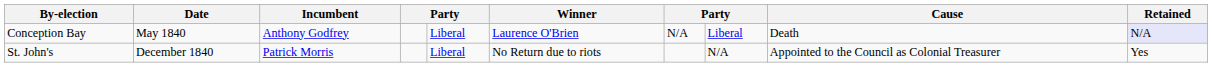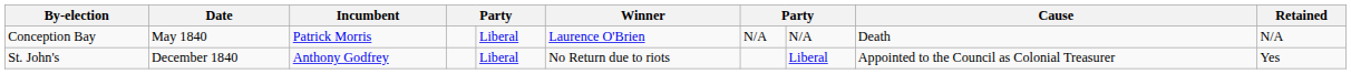 <table class=wikitable style="width:100%">
 <tr>
 <th>By-election</th>
 <th>Date</th>
 <th>Incumbent</th>
 <th colspan=2>Party</th>
 <th>Winner</th>
 <th colspan=2>Party</th>
 <th>Cause</th>
 <th>Retained</th>
 </tr>
 <tr>
 <td>Conception Bay</td>
 <td>May 1840</td>
-<td><a href='#'>Anthony Godfrey</a></td>
+<td><a href='#'>Patrick Morris</a></td>
 <td>    </td>
 <td><a href='#'>Liberal</a></td>
 <td><a href='#'>Laurence O'Brien</a></td>
 <td>N/A</td>
-<td><a href='#'>Liberal</a></td>
+<td>N/A</td>
 <td>Death</td>
-<td style="background: lavender;">N/A</td>
+<td>N/A</td>
 </tr>
 <tr>
 <td>St. John's</td>
 <td>December 1840</td>
-<td><a href='#'>Patrick Morris</a></td>
+<td><a href='#'>Anthony Godfrey</a></td>
 <td>    </td>
 <td><a href='#'>Liberal</a></td>
 <td>No Return due to riots</td>
 <td>    </td>
-<td>N/A</td>
+<td><a href='#'>Liberal</a></td>
 <td>Appointed to the Council as Colonial Treasurer</td>
 <td>Yes</td>
 </tr>
 </table>
